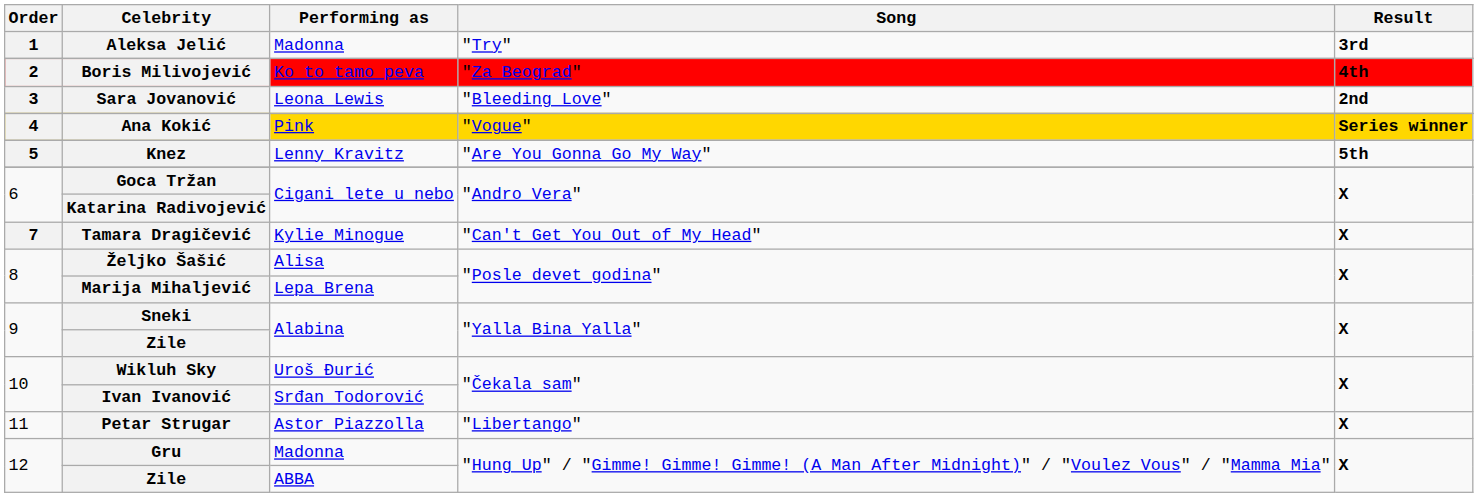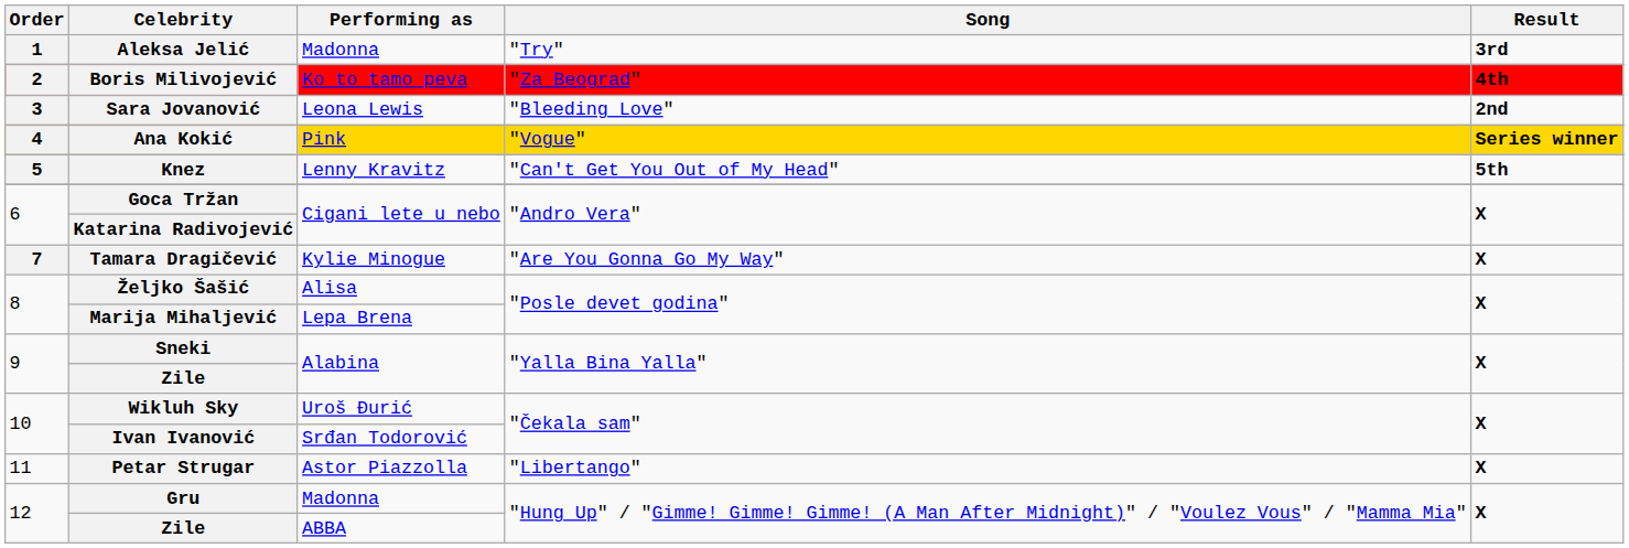 <table class=wikitable>
 <tr>
 <th>Order</th>
 <th>Celebrity</th>
 <th>Performing as</th>
 <th>Song</th>
 <th>Result</th>
 </tr>
 <tr -bgcolor="tan">
 <th scope="row">1</th>
 <th scope="row">Aleksa Jelić</th>
 <td><a href='#'>Madonna</a></td>
 <td>"<a href='#'>Try</a>"</td>
 <td><strong>3rd</strong></td>
 </tr>
 <tr>
 </tr>
 <tr bgcolor="red">
 <th scope="row">2</th>
 <th scope="row">Boris Milivojević</th>
 <td><a href='#'>Ko to tamo peva</a></td>
 <td>"<a href='#'>Za Beograd</a>"</td>
 <td><strong>4th</strong></td>
 </tr>
 <tr -bgcolor="silver">
 <th scope="row">3</th>
 <th scope="row">Sara Jovanović</th>
 <td><a href='#'>Leona Lewis</a></td>
 <td>"<a href='#'>Bleeding Love</a>"</td>
 <td><strong>2nd</strong></td>
 </tr>
 <tr>
 </tr>
 <tr bgcolor="gold">
 <th scope="row">4</th>
 <th scope="row">Ana Kokić</th>
 <td><a href='#'>Pink</a></td>
 <td>"<a href='#'>Vogue</a>"</td>
 <td><strong>Series winner</strong></td>
 </tr>
 <tr>
 </tr>
 <tr -bgcolor="red">
 <th scope="row">5</th>
 <th scope="row">Knez</th>
 <td><a href='#'>Lenny Kravitz</a></td>
-<td>"<a href='#'>Are You Gonna Go My Way</a>"</td>
+<td>"<a href='#'>Can't Get You Out of My Head</a>"</td>
 <td><strong>5th</strong></td>
 </tr>
 <tr>
 </tr>
 <tr>
 <td rowspan="2">6</td>
 <th scope="row">Goca Tržan</th>
 <td rowspan="2"><a href='#'>Cigani lete u nebo</a></td>
 <td rowspan="2">"<a href='#'>Andro Vera</a>"</td>
 <td rowspan="2"><strong>X</strong></td>
 </tr>
 <tr>
 <th scope="row">Katarina Radivojević</th>
 </tr>
 <tr>
 <th scope="row">7</th>
 <th scope="row">Tamara Dragičević</th>
 <td><a href='#'>Kylie Minogue</a></td>
-<td>"<a href='#'>Can't Get You Out of My Head</a>"</td>
+<td>"<a href='#'>Are You Gonna Go My Way</a>"</td>
 <td><strong>X</strong></td>
 </tr>
 <tr>
 <td rowspan="2">8</td>
 <th scope="row">Željko Šašić</th>
 <td><a href='#'>Alisa</a></td>
 <td rowspan="2">"<a href='#'>Posle devet godina</a>"</td>
 <td rowspan="2"><strong>X</strong></td>
 </tr>
 <tr>
 <th scope="row">Marija Mihaljević</th>
 <td><a href='#'>Lepa Brena</a></td>
 </tr>
 <tr>
 <td rowspan="2">9</td>
 <th scope="row">Sneki</th>
 <td rowspan="2"><a href='#'>Alabina</a></td>
 <td rowspan="2">"<a href='#'>Yalla Bina Yalla</a>"</td>
 <td rowspan="2"><strong>X</strong></td>
 </tr>
 <tr>
 <th scope="row">Zile</th>
 </tr>
 <tr>
 <td rowspan="2">10</td>
 <th scope="row">Wikluh Sky</th>
 <td><a href='#'>Uroš Đurić</a></td>
 <td rowspan="2">"<a href='#'>Čekala sam</a>"</td>
 <td rowspan="2"><strong>X</strong></td>
 </tr>
 <tr>
 <th scope="row">Ivan Ivanović</th>
 <td><a href='#'>Srđan Todorović</a></td>
 </tr>
 <tr>
 <td>11</td>
 <th scope="row">Petar Strugar</th>
 <td><a href='#'>Astor Piazzolla</a></td>
 <td>"<a href='#'>Libertango</a>"</td>
 <td><strong>X</strong></td>
 </tr>
 <tr>
 <td rowspan="2">12</td>
 <th scope="row">Gru</th>
 <td><a href='#'>Madonna</a></td>
 <td rowspan="2">"<a href='#'>Hung Up</a>" / "<a href='#'>Gimme! Gimme! Gimme! (A Man After Midnight)</a>" / "<a href='#'>Voulez Vous</a>" / "<a href='#'>Mamma Mia</a>"</td>
 <td rowspan="2"><strong>X</strong></td>
 </tr>
 <tr>
 <th scope="row">Zile</th>
 <td><a href='#'>ABBA</a></td>
 </tr>
 </table>
